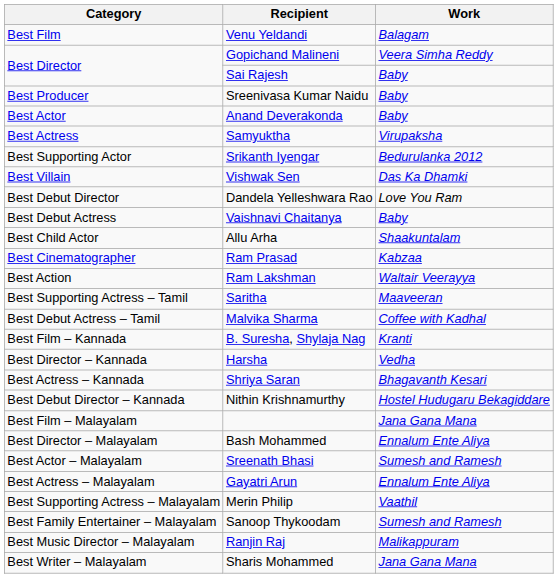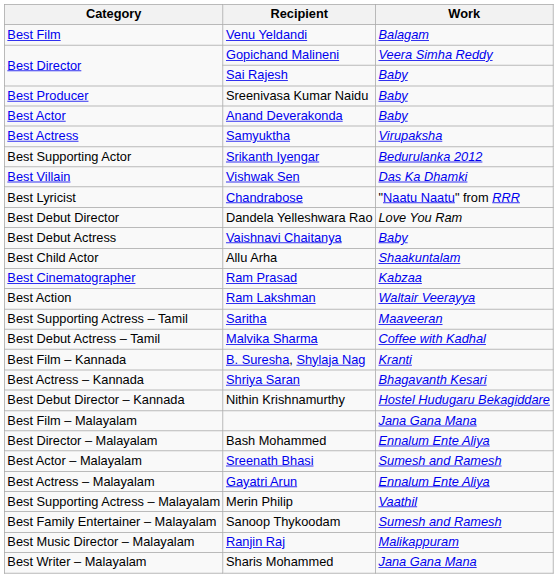 <table class="wikitable">
 <tr>
 <th>Category</th>
 <th>Recipient</th>
 <th>Work</th>
 </tr>
 <tr>
 <td><a href='#'>Best Film</a></td>
 <td><a href='#'>Venu Yeldandi</a></td>
 <td><a href='#'><em>Balagam</em></a></td>
 </tr>
 <tr>
 <td rowspan="2"><a href='#'>Best Director</a></td>
 <td><a href='#'>Gopichand Malineni</a></td>
 <td><em><a href='#'>Veera Simha Reddy</a></em></td>
 </tr>
 <tr>
 <td><a href='#'>Sai Rajesh</a></td>
 <td><a href='#'><em>Baby</em></a></td>
 </tr>
 <tr>
 <td><a href='#'>Best Producer</a></td>
 <td>Sreenivasa Kumar Naidu</td>
 <td><a href='#'><em>Baby</em></a></td>
 </tr>
 <tr>
 <td><a href='#'>Best Actor</a></td>
 <td><a href='#'>Anand Deverakonda</a></td>
 <td><a href='#'><em>Baby</em></a></td>
 </tr>
 <tr>
 <td><a href='#'>Best Actress</a></td>
 <td><a href='#'>Samyuktha</a></td>
 <td><a href='#'><em>Virupaksha</em></a></td>
 </tr>
 <tr>
 <td>Best Supporting Actor</td>
 <td><a href='#'>Srikanth Iyengar</a></td>
 <td><em><a href='#'>Bedurulanka 2012</a></em></td>
 </tr>
 <tr>
 <td><a href='#'>Best Villain</a></td>
 <td><a href='#'>Vishwak Sen</a></td>
 <td><em><a href='#'>Das Ka Dhamki</a></em></td>
 </tr>
 <tr>
+<td>Best Lyricist</td>
+<td><a href='#'>Chandrabose</a></td>
+<td>"<a href='#'>Naatu Naatu</a>" from <a href='#'><em>RRR</em></a></td>
+</tr>
+<tr>
 <td>Best Debut Director</td>
 <td>Dandela Yelleshwara Rao</td>
 <td><em>Love You Ram</em></td>
 </tr>
 <tr>
 <td>Best Debut Actress</td>
 <td><a href='#'>Vaishnavi Chaitanya</a></td>
 <td><a href='#'><em>Baby</em></a></td>
 </tr>
 <tr>
 <td>Best Child Actor</td>
 <td>Allu Arha</td>
 <td><em><a href='#'>Shaakuntalam</a></em></td>
 </tr>
 <tr>
 <td><a href='#'>Best Cinematographer</a></td>
 <td><a href='#'>Ram Prasad</a></td>
 <td><a href='#'><em>Kabzaa</em></a></td>
 </tr>
 <tr>
 <td>Best Action</td>
 <td><a href='#'>Ram Lakshman</a></td>
 <td><em><a href='#'>Waltair Veerayya</a></em></td>
 </tr>
 <tr>
 <td>Best Supporting Actress – Tamil</td>
 <td><a href='#'>Saritha</a></td>
 <td><a href='#'><em>Maaveeran</em></a></td>
 </tr>
 <tr>
 <td>Best Debut Actress – Tamil</td>
 <td><a href='#'>Malvika Sharma</a></td>
 <td><em><a href='#'>Coffee with Kadhal</a></em></td>
 </tr>
 <tr>
 <td>Best Film – Kannada</td>
 <td><a href='#'>B. Suresha</a>, <a href='#'>Shylaja Nag</a></td>
 <td><a href='#'><em>Kranti</em></a></td>
-</tr>
-<tr>
-<td>Best Director – Kannada</td>
-<td><a href='#'>Harsha</a></td>
-<td><a href='#'><em>Vedha</em></a></td>
 </tr>
 <tr>
 <td>Best Actress – Kannada</td>
 <td><a href='#'>Shriya Saran</a></td>
 <td><em><a href='#'>Bhagavanth Kesari</a></em></td>
 </tr>
 <tr>
 <td>Best Debut Director – Kannada</td>
 <td>Nithin Krishnamurthy</td>
 <td><em><a href='#'>Hostel Hudugaru Bekagiddare</a></em></td>
 </tr>
 <tr>
 <td>Best Film – Malayalam</td>
 <td></td>
 <td><a href='#'><em>Jana Gana Mana</em></a></td>
 </tr>
 <tr>
 <td>Best Director – Malayalam</td>
 <td>Bash Mohammed</td>
 <td><em><a href='#'>Ennalum Ente Aliya</a></em></td>
 </tr>
 <tr>
 <td>Best Actor – Malayalam</td>
 <td><a href='#'>Sreenath Bhasi</a></td>
 <td><em><a href='#'>Sumesh and Ramesh</a></em></td>
 </tr>
 <tr>
 <td>Best Actress – Malayalam</td>
 <td><a href='#'>Gayatri Arun</a></td>
 <td><em><a href='#'>Ennalum Ente Aliya</a></em></td>
 </tr>
 <tr>
 <td>Best Supporting Actress – Malayalam</td>
 <td>Merin Philip</td>
 <td><em><a href='#'>Vaathil</a></em></td>
 </tr>
 <tr>
 <td>Best Family Entertainer – Malayalam</td>
 <td>Sanoop Thykoodam</td>
 <td><em><a href='#'>Sumesh and Ramesh</a></em></td>
 </tr>
 <tr>
 <td>Best Music Director – Malayalam</td>
 <td><a href='#'>Ranjin Raj</a></td>
 <td><em><a href='#'>Malikappuram</a></em></td>
 </tr>
 <tr>
 <td>Best Writer – Malayalam</td>
 <td>Sharis Mohammed</td>
 <td><a href='#'><em>Jana Gana Mana</em></a></td>
 </tr>
 </table>
